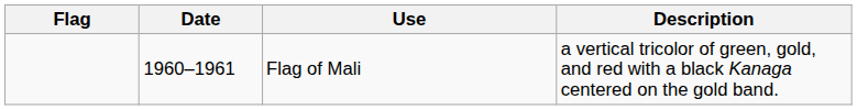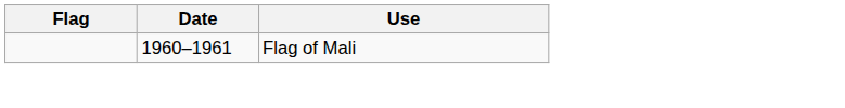 <table class="wikitable">
 <tr>
 <th style="width:110px;">Flag</th>
 <th style="width:100px;">Date</th>
 <th style="width:250px;">Use</th>
-<th style="width:250px;">Description</th>
 </tr>
 <tr>
 <td></td>
 <td>1960–1961</td>
 <td>Flag of Mali</td>
-<td>a vertical tricolor of green, gold, and red with a black <em>Kanaga</em> centered on the gold band.</td>
 </tr>
 </table>
